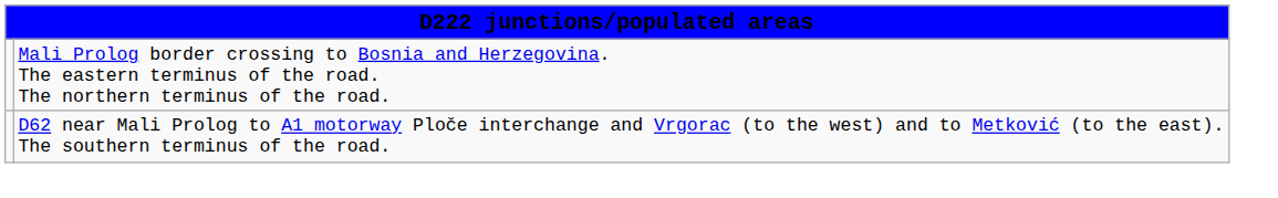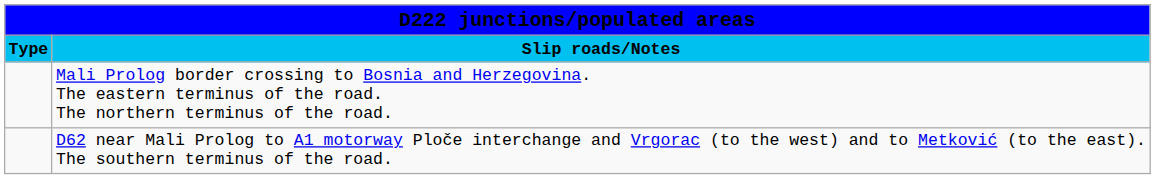 <table class="wikitable">
 <tr>
 <td colspan=2 bgcolor=blue align=center style=margin-top:15><span><big><strong>D222 junctions/populated areas</strong></big></span></td>
+</tr>
+<tr>
+<td align=center bgcolor=00c0f0><strong>Type</strong></td>
+<td align=center bgcolor=00c0f0><strong>Slip roads/Notes</strong></td>
 </tr>
 <tr>
 <td></td>
 <td><a href='#'>Mali Prolog</a> border crossing to <a href='#'>Bosnia and Herzegovina</a>.<br>The eastern terminus of the road.<br>The northern terminus of the road.</td>
 </tr>
 <tr>
 <td></td>
 <td> <a href='#'>D62</a> near Mali Prolog to <a href='#'>A1 motorway</a> Ploče interchange and <a href='#'>Vrgorac</a> (to the west) and to <a href='#'>Metković</a> (to the east).<br>The southern terminus of the road.</td>
 </tr>
 </table>
